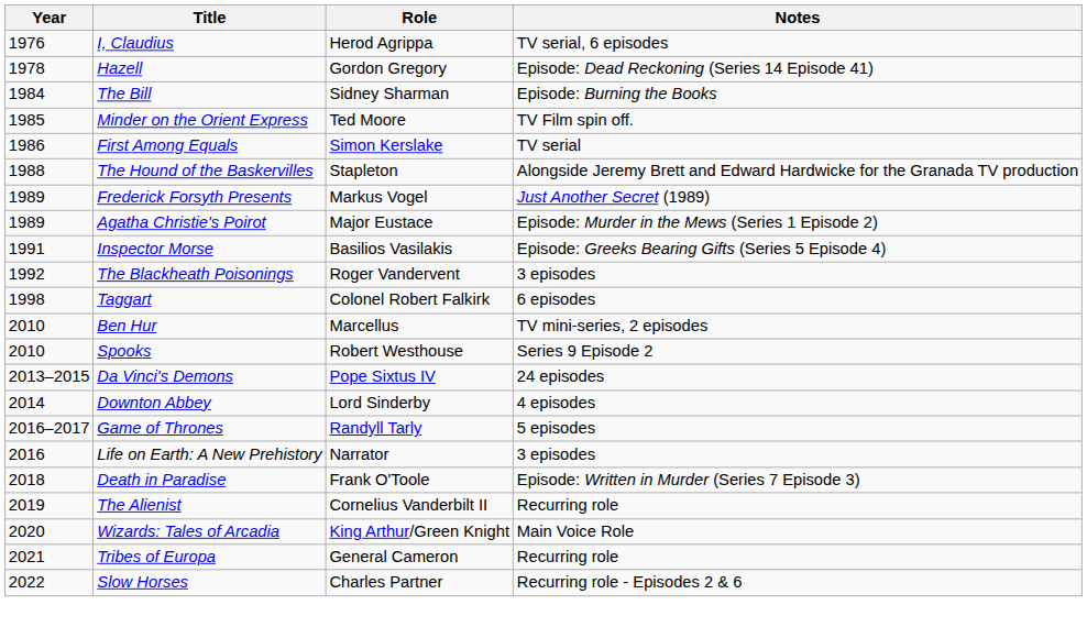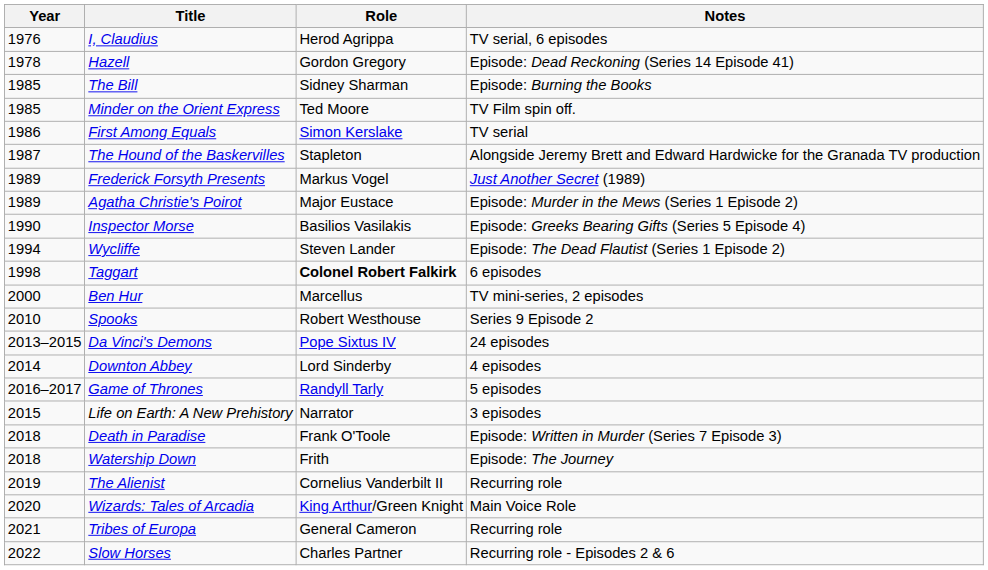 <table class="wikitable">
 <tr>
 <th>Year</th>
 <th>Title</th>
 <th>Role</th>
 <th>Notes</th>
 </tr>
 <tr>
 <td>1976</td>
 <td><em><a href='#'>I, Claudius</a></em></td>
 <td>Herod Agrippa</td>
 <td>TV serial, 6 episodes</td>
 </tr>
 <tr>
 <td>1978</td>
 <td><em><a href='#'>Hazell</a></em></td>
 <td>Gordon Gregory</td>
 <td>Episode: <em>Dead Reckoning</em> (Series 14 Episode 41)</td>
 </tr>
 <tr>
-<td>1984</td>
+<td>1985</td>
 <td><em><a href='#'>The Bill</a></em></td>
 <td>Sidney Sharman</td>
 <td>Episode: <em>Burning the Books</em></td>
 </tr>
 <tr>
 <td>1985</td>
 <td><em><a href='#'>Minder on the Orient Express</a></em></td>
 <td>Ted Moore</td>
 <td>TV Film spin off.</td>
 </tr>
 <tr>
 <td>1986</td>
 <td><em><a href='#'>First Among Equals</a></em></td>
 <td><a href='#'>Simon Kerslake</a></td>
 <td>TV serial</td>
 </tr>
 <tr>
-<td>1988</td>
+<td>1987</td>
 <td><em><a href='#'>The Hound of the Baskervilles</a></em></td>
 <td>Stapleton</td>
 <td>Alongside Jeremy Brett and Edward Hardwicke for the Granada TV production</td>
 </tr>
 <tr>
 <td>1989</td>
 <td><em><a href='#'>Frederick Forsyth Presents</a></em></td>
 <td>Markus Vogel</td>
 <td><em><a href='#'>Just Another Secret</a></em> (1989)</td>
 </tr>
 <tr>
 <td>1989</td>
 <td><em><a href='#'>Agatha Christie's Poirot</a></em></td>
 <td>Major Eustace</td>
 <td>Episode: <em>Murder in the Mews</em> (Series 1 Episode 2)</td>
 </tr>
 <tr>
-<td>1991</td>
+<td>1990</td>
 <td><em><a href='#'>Inspector Morse</a></em></td>
 <td>Basilios Vasilakis</td>
 <td>Episode: <em>Greeks Bearing Gifts</em> (Series 5 Episode 4)</td>
 </tr>
 <tr>
-<td>1992</td>
-<td><em><a href='#'>The Blackheath Poisonings</a></em></td>
-<td>Roger Vandervent</td>
-<td>3 episodes</td>
+<td>1994</td>
+<td><em><a href='#'>Wycliffe</a></em></td>
+<td>Steven Lander</td>
+<td>Episode: <em>The Dead Flautist</em> (Series 1 Episode 2)</td>
 </tr>
 <tr>
 <td>1998</td>
 <td><em><a href='#'>Taggart</a></em></td>
-<td>Colonel Robert Falkirk</td>
+<td><strong>Colonel Robert Falkirk</strong></td>
 <td>6 episodes</td>
 </tr>
 <tr>
-<td>2010</td>
+<td>2000</td>
 <td><em><a href='#'>Ben Hur</a></em></td>
 <td>Marcellus</td>
 <td>TV mini-series, 2 episodes</td>
 </tr>
 <tr>
 <td>2010</td>
 <td><em><a href='#'>Spooks</a></em></td>
 <td>Robert Westhouse</td>
 <td>Series 9 Episode 2</td>
 </tr>
 <tr>
 <td>2013–2015</td>
 <td><em><a href='#'>Da Vinci's Demons</a></em></td>
 <td><a href='#'>Pope Sixtus IV</a></td>
 <td>24 episodes</td>
 </tr>
 <tr>
 <td>2014</td>
 <td><em><a href='#'>Downton Abbey</a></em></td>
 <td>Lord Sinderby</td>
 <td>4 episodes</td>
 </tr>
 <tr>
 <td>2016–2017</td>
 <td><em><a href='#'>Game of Thrones</a></em></td>
 <td><a href='#'>Randyll Tarly</a></td>
 <td>5 episodes</td>
 </tr>
 <tr>
-<td>2016</td>
+<td>2015</td>
 <td><em>Life on Earth: A New Prehistory</em></td>
 <td>Narrator</td>
 <td>3 episodes</td>
 </tr>
 <tr>
 <td>2018</td>
 <td><em><a href='#'>Death in Paradise</a></em></td>
 <td>Frank O'Toole</td>
 <td>Episode: <em>Written in Murder</em> (Series 7 Episode 3)</td>
+</tr>
+<tr>
+<td>2018</td>
+<td><em><a href='#'>Watership Down</a></em></td>
+<td>Frith</td>
+<td>Episode: <em>The Journey</em></td>
 </tr>
 <tr>
 <td>2019</td>
 <td><em><a href='#'>The Alienist</a></em></td>
 <td>Cornelius Vanderbilt II</td>
 <td>Recurring role</td>
 </tr>
 <tr>
 <td>2020</td>
 <td><em><a href='#'>Wizards: Tales of Arcadia</a></em></td>
 <td><a href='#'>King Arthur</a>/Green Knight</td>
 <td>Main Voice Role</td>
 </tr>
 <tr>
 <td>2021</td>
 <td><em><a href='#'>Tribes of Europa</a></em></td>
 <td>General Cameron</td>
 <td>Recurring role</td>
 </tr>
 <tr>
 <td>2022</td>
 <td><em><a href='#'>Slow Horses</a> </em></td>
 <td>Charles Partner</td>
 <td>Recurring role - Episodes 2 & 6</td>
 </tr>
 </table>
